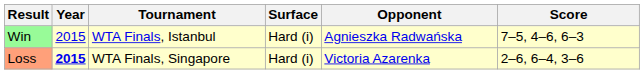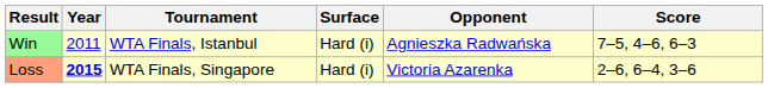 <table class="sortable wikitable">
 <tr>
 <th>Result</th>
 <th>Year</th>
 <th style="width:200px">Tournament</th>
 <th>Surface</th>
 <th style="width:200px">Opponent</th>
 <th style="width:160px" class="unsortable">Score</th>
 </tr>
 <tr style="background:#ffc;">
 <td bgcolor=98FB98>Win</td>
-<td><a href='#'>2015</a></td>
+<td><a href='#'>2011</a></td>
 <td><a href='#'>WTA Finals</a>, Istanbul</td>
 <td>Hard (i)</td>
 <td> <a href='#'>Agnieszka Radwańska</a></td>
 <td>7–5, 4–6, 6–3</td>
 </tr>
 <tr style="background:#ffc;">
 <td bgcolor=ffa07a>Loss</td>
 <td><strong><a href='#'>2015</a></strong></td>
 <td>WTA Finals, Singapore</td>
 <td>Hard (i)</td>
 <td> <a href='#'>Victoria Azarenka</a></td>
 <td>2–6, 6–4, 3–6</td>
 </tr>
 </table>
